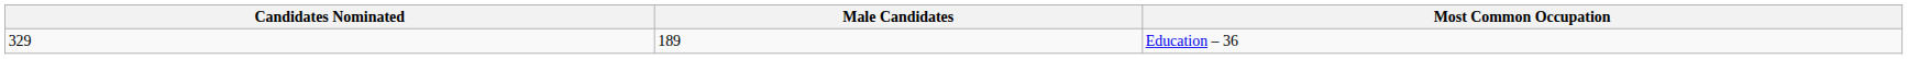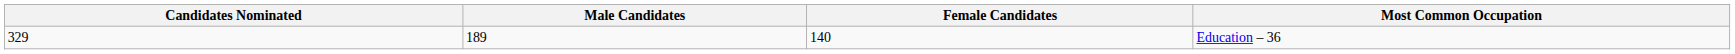 <table class="wikitable" width="100%">
 <tr>
 <th>Candidates Nominated</th>
 <th>Male Candidates</th>
+<th>Female Candidates</th>
 <th>Most Common Occupation</th>
 </tr>
 <tr>
 <td>329</td>
 <td>189</td>
+<td>140</td>
 <td><a href='#'>Education</a> – 36</td>
 </tr>
 </table>
